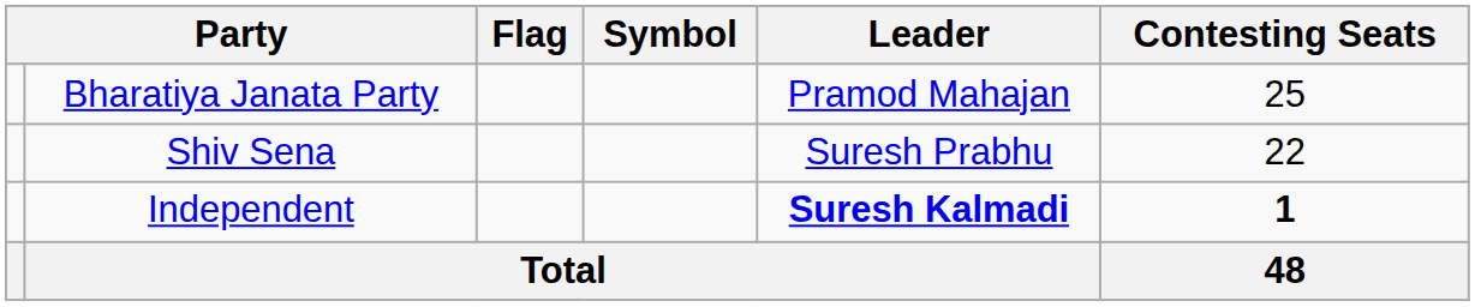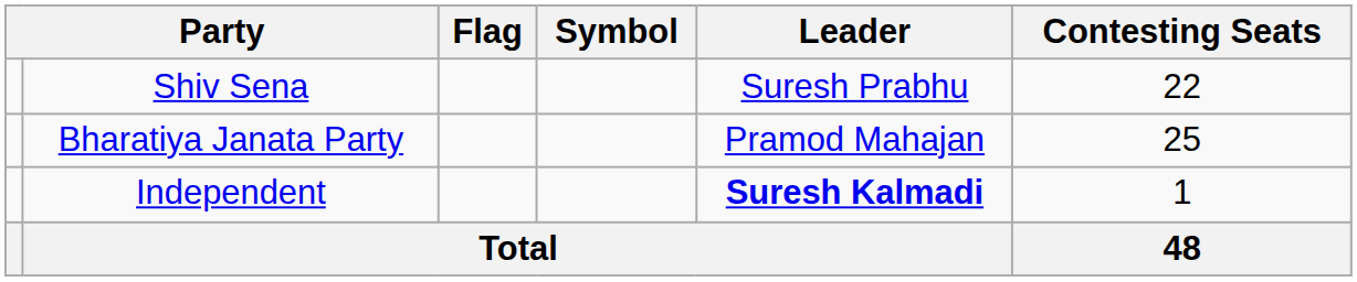 <table class="wikitable" width="50%" style="text-align:center">
 <tr>
 <th colspan="2">Party</th>
 <th>Flag</th>
 <th>Symbol</th>
 <th>Leader</th>
 <th>Contesting Seats</th>
+</tr>
+<tr>
+<td></td>
+<td><a href='#'>Shiv Sena</a></td>
+<td></td>
+<td></td>
+<td><a href='#'>Suresh Prabhu</a></td>
+<td>22</td>
 </tr>
 <tr>
 <td></td>
 <td><a href='#'>Bharatiya Janata Party</a></td>
 <td></td>
 <td></td>
 <td><a href='#'>Pramod Mahajan</a></td>
 <td>25</td>
 </tr>
 <tr>
 <td></td>
-<td><a href='#'>Shiv Sena</a></td>
-<td></td>
-<td></td>
-<td><a href='#'>Suresh Prabhu</a></td>
-<td>22</td>
-</tr>
-<tr>
-<td></td>
 <td><a href='#'>Independent</a></td>
 <td></td>
 <td></td>
 <td><strong><a href='#'>Suresh Kalmadi</a></strong></td>
-<td><strong>1</strong></td>
+<td>1</td>
 </tr>
 <tr>
 <th></th>
 <th colspan="4">Total</th>
 <th>48</th>
 </tr>
 </table>
